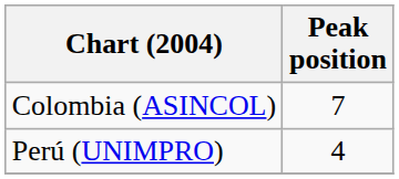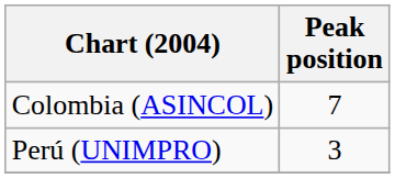 <table class="wikitable">
 <tr>
 <th>Chart (2004)</th>
 <th>Peak<br>position</th>
 </tr>
 <tr>
 <td>Colombia (<a href='#'>ASINCOL</a>)</td>
 <td align="center">7</td>
 </tr>
 <tr>
 <td>Perú (<a href='#'>UNIMPRO</a>)</td>
-<td align="center">4</td>
+<td align="center">3</td>
 </tr>
 <tr>
 </tr>
 </table>
